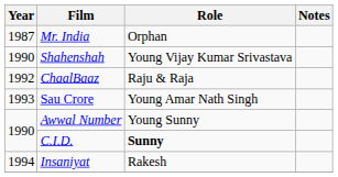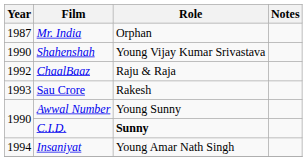 <table class="wikitable sortable">
 <tr>
 <th>Year</th>
 <th>Film</th>
 <th>Role</th>
 <th>Notes</th>
 </tr>
 <tr>
 <td>1987</td>
 <td><em><a href='#'>Mr. India</a></em></td>
 <td>Orphan</td>
 <td></td>
 </tr>
 <tr>
 <td>1990</td>
 <td><em><a href='#'>Shahenshah</a></em></td>
 <td>Young Vijay Kumar Srivastava</td>
 <td></td>
 </tr>
 <tr>
 <td>1992</td>
 <td><em><a href='#'>ChaalBaaz</a></em></td>
 <td>Raju & Raja</td>
 <td></td>
 </tr>
 <tr>
 <td>1993</td>
 <td><a href='#'>Sau Crore</a></td>
-<td>Young Amar Nath Singh</td>
+<td>Rakesh</td>
 <td></td>
 </tr>
 <tr>
 <td rowspan="2">1990</td>
 <td><em><a href='#'>Awwal Number</a></em></td>
 <td>Young Sunny</td>
 <td></td>
 </tr>
 <tr>
 <td><em><a href='#'>C.I.D.</a></em></td>
 <td><strong>Sunny</strong></td>
 <td></td>
 </tr>
 <tr>
 <td>1994</td>
 <td><em><a href='#'>Insaniyat</a></em></td>
-<td>Rakesh</td>
+<td>Young Amar Nath Singh</td>
 <td></td>
 </tr>
 <tr>
 </tr>
 </table>
